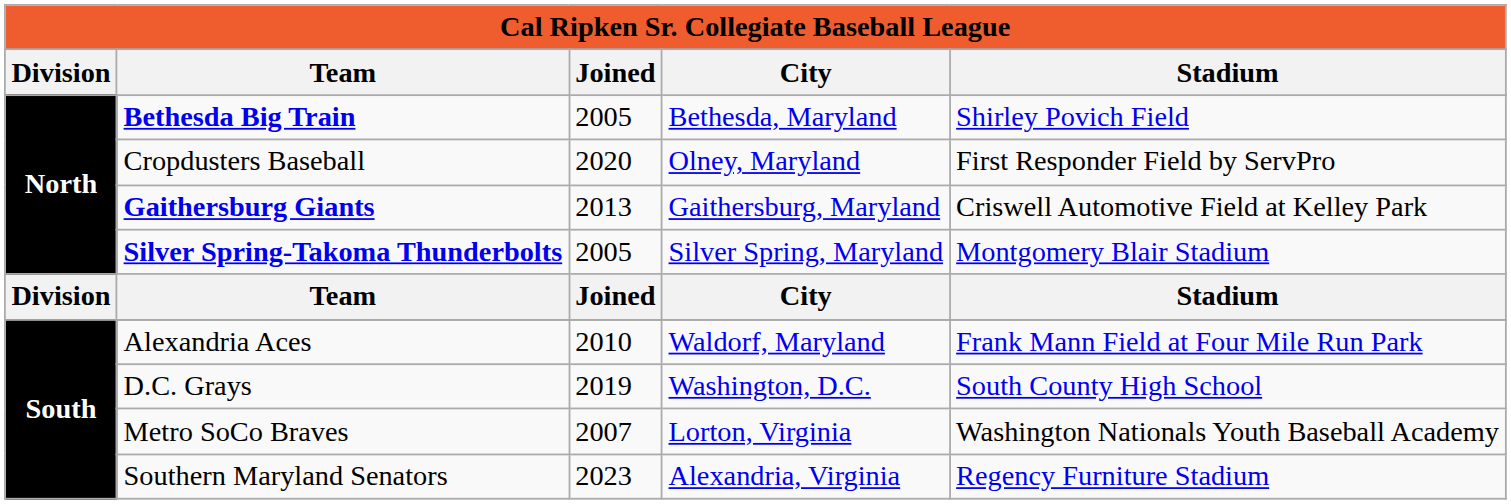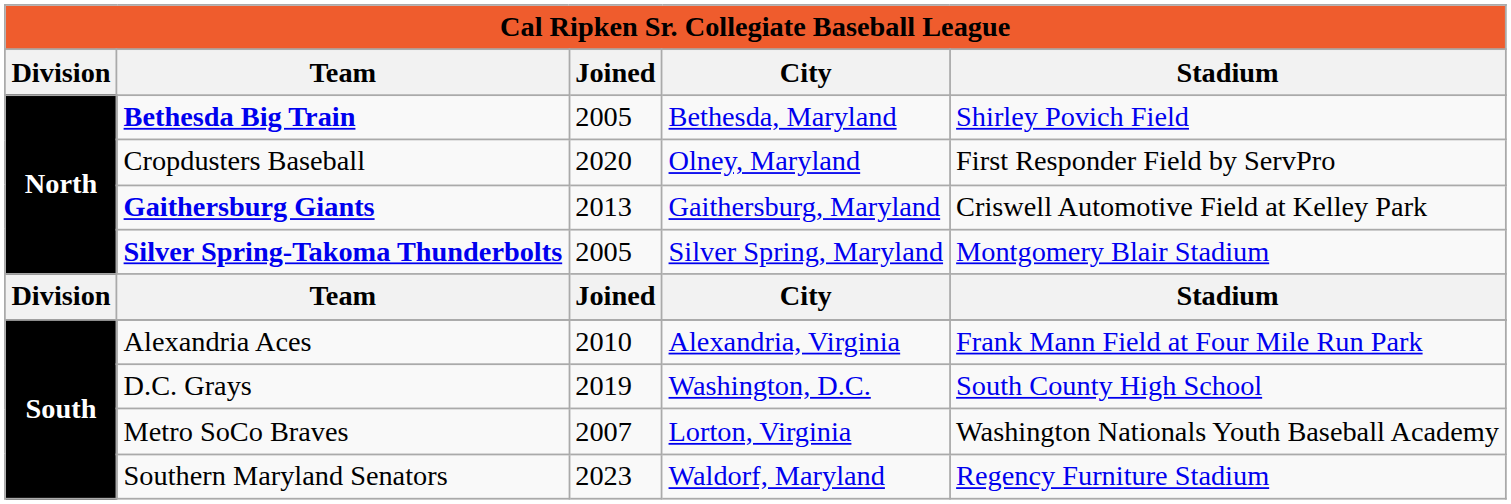 <table class="wikitable">
 <tr>
 <th style="background:#ef5c2d; color:black;;" colspan="5">Cal Ripken Sr. Collegiate Baseball League</th>
 </tr>
 <tr>
 <th>Division</th>
 <th>Team</th>
 <th>Joined</th>
 <th>City</th>
 <th>Stadium</th>
 </tr>
 <tr>
 <th rowspan="4" style="background:black; color:white;">North</th>
 <td><strong><a href='#'>Bethesda Big Train</a></strong></td>
 <td>2005</td>
 <td><a href='#'>Bethesda, Maryland</a></td>
 <td><a href='#'>Shirley Povich Field</a></td>
 </tr>
 <tr>
 <td>Cropdusters Baseball</td>
 <td>2020</td>
 <td><a href='#'>Olney, Maryland</a></td>
 <td>First Responder Field by ServPro</td>
 </tr>
 <tr>
 <td><strong><a href='#'>Gaithersburg Giants</a></strong></td>
 <td>2013</td>
 <td><a href='#'>Gaithersburg, Maryland</a></td>
 <td>Criswell Automotive Field at Kelley Park</td>
 </tr>
 <tr>
 <td><strong><a href='#'>Silver Spring-Takoma Thunderbolts</a></strong></td>
 <td>2005</td>
 <td><a href='#'>Silver Spring, Maryland</a></td>
 <td><a href='#'>Montgomery Blair Stadium</a></td>
 </tr>
 <tr>
 <th>Division</th>
 <th>Team</th>
 <th>Joined</th>
 <th>City</th>
 <th>Stadium</th>
 </tr>
 <tr>
 <th rowspan="5" style="background:black; color:white;">South</th>
 </tr>
 <tr>
 <td>Alexandria Aces</td>
 <td>2010</td>
-<td><a href='#'>Waldorf, Maryland</a></td>
+<td><a href='#'>Alexandria, Virginia</a></td>
 <td><a href='#'>Frank Mann Field at Four Mile Run Park</a></td>
 </tr>
 <tr>
 <td>D.C. Grays</td>
 <td>2019</td>
 <td><a href='#'>Washington, D.C.</a></td>
 <td><a href='#'>South County High School</a></td>
 </tr>
 <tr>
 <td>Metro SoCo Braves</td>
 <td>2007</td>
 <td><a href='#'>Lorton, Virginia</a></td>
 <td>Washington Nationals Youth Baseball Academy</td>
 </tr>
 <tr>
 <td>Southern Maryland Senators</td>
 <td>2023</td>
-<td><a href='#'>Alexandria, Virginia</a></td>
+<td><a href='#'>Waldorf, Maryland</a></td>
 <td><a href='#'>Regency Furniture Stadium</a></td>
 </tr>
 </table>
